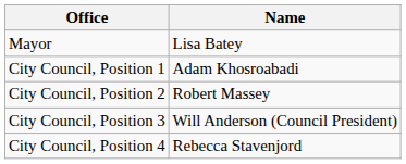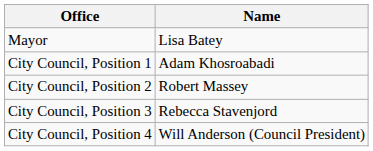 <table class="wikitable">
 <tr>
 <th align="center" valign="bottom">Office</th>
 <th align="center" valign="bottom">Name</th>
 </tr>
 <tr>
 <td>Mayor</td>
 <td>Lisa Batey</td>
 </tr>
 <tr>
 <td>City Council, Position 1</td>
 <td>Adam Khosroabadi</td>
 </tr>
 <tr>
 <td>City Council, Position 2</td>
 <td>Robert Massey</td>
 </tr>
 <tr>
 <td>City Council, Position 3</td>
-<td>Will Anderson (Council President)</td>
+<td>Rebecca Stavenjord</td>
 </tr>
 <tr>
 <td>City Council, Position 4</td>
-<td>Rebecca Stavenjord</td>
+<td>Will Anderson (Council President)</td>
 </tr>
 </table>
